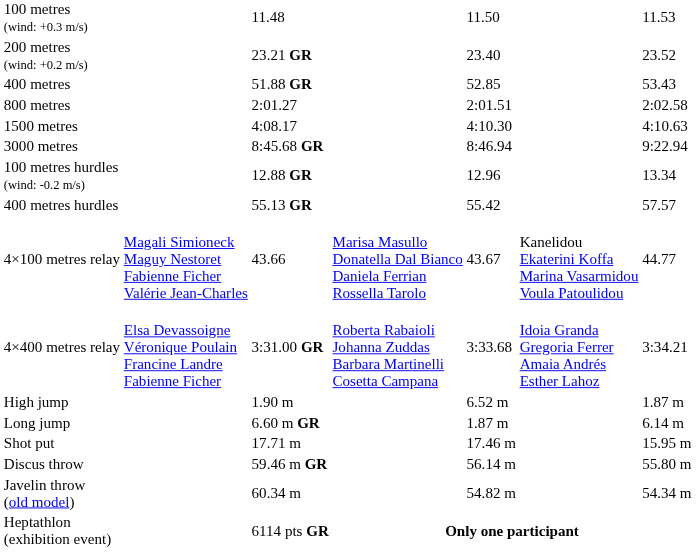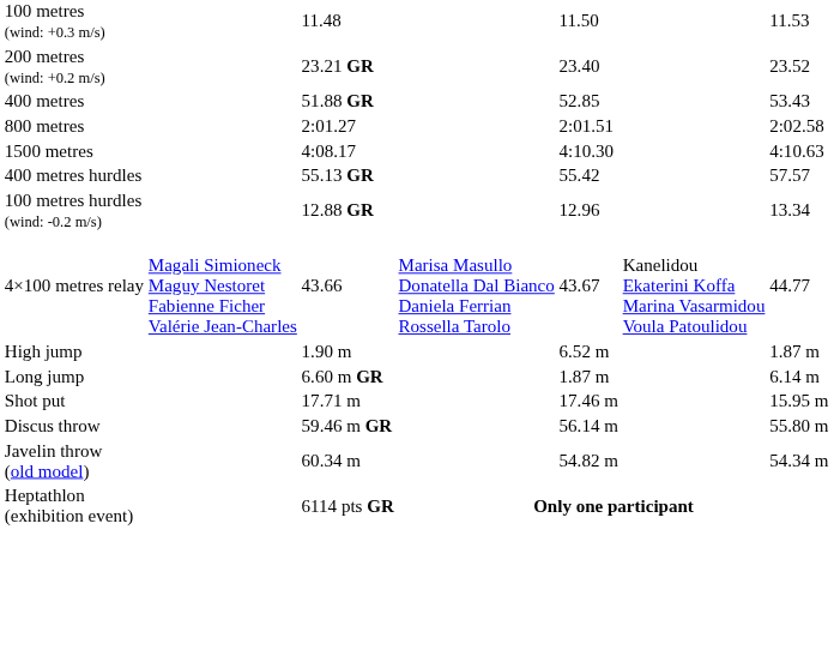 <table>
 <tr>
 <td>100 metres<br><small>(wind: +0.3 m/s)</small></td>
 <td></td>
 <td>11.48</td>
 <td></td>
 <td>11.50</td>
 <td></td>
 <td>11.53</td>
 </tr>
 <tr>
 <td>200 metres<br><small>(wind: +0.2 m/s)</small></td>
 <td></td>
 <td>23.21 <strong>GR</strong></td>
 <td></td>
 <td>23.40</td>
 <td></td>
 <td>23.52</td>
 </tr>
 <tr>
 <td>400 metres</td>
 <td></td>
 <td>51.88 <strong>GR</strong></td>
 <td></td>
 <td>52.85</td>
 <td></td>
 <td>53.43</td>
 </tr>
 <tr>
 <td>800 metres</td>
 <td></td>
 <td>2:01.27</td>
 <td></td>
 <td>2:01.51</td>
 <td></td>
 <td>2:02.58</td>
 </tr>
 <tr>
 <td>1500 metres</td>
 <td></td>
 <td>4:08.17</td>
 <td></td>
 <td>4:10.30</td>
 <td></td>
 <td>4:10.63</td>
 </tr>
 <tr>
-<td>3000 metres</td>
+<td>400 metres hurdles</td>
 <td></td>
-<td>8:45.68 <strong>GR</strong></td>
+<td>55.13 <strong>GR</strong></td>
 <td></td>
-<td>8:46.94</td>
+<td>55.42</td>
 <td></td>
-<td>9:22.94</td>
+<td>57.57</td>
 </tr>
 <tr>
 <td>100 metres hurdles<br><small>(wind: -0.2 m/s)</small></td>
 <td></td>
 <td>12.88 <strong>GR</strong></td>
 <td></td>
 <td>12.96</td>
 <td></td>
 <td>13.34</td>
 </tr>
 <tr>
-<td>400 metres hurdles</td>
-<td></td>
-<td>55.13 <strong>GR</strong></td>
-<td></td>
-<td>55.42</td>
-<td></td>
-<td>57.57</td>
-</tr>
-<tr>
 <td>4×100 metres relay</td>
 <td><br><a href='#'>Magali Simioneck</a><br><a href='#'>Maguy Nestoret</a><br><a href='#'>Fabienne Ficher</a><br><a href='#'>Valérie Jean-Charles</a></td>
 <td>43.66</td>
 <td><br><a href='#'>Marisa Masullo</a><br><a href='#'>Donatella Dal Bianco</a><br><a href='#'>Daniela Ferrian</a><br><a href='#'>Rossella Tarolo</a></td>
 <td>43.67</td>
 <td><br>Kanelidou<br><a href='#'>Ekaterini Koffa</a><br><a href='#'>Marina Vasarmidou</a><br><a href='#'>Voula Patoulidou</a></td>
 <td>44.77</td>
-</tr>
-<tr>
-<td>4×400 metres relay</td>
-<td><br><a href='#'>Elsa Devassoigne</a><br><a href='#'>Véronique Poulain</a><br><a href='#'>Francine Landre</a><br><a href='#'>Fabienne Ficher</a></td>
-<td>3:31.00 <strong>GR</strong></td>
-<td><br><a href='#'>Roberta Rabaioli</a><br><a href='#'>Johanna Zuddas</a><br><a href='#'>Barbara Martinelli</a><br><a href='#'>Cosetta Campana</a></td>
-<td>3:33.68</td>
-<td><br><a href='#'>Idoia Granda</a><br><a href='#'>Gregoria Ferrer</a><br><a href='#'>Amaia Andrés</a><br><a href='#'>Esther Lahoz</a></td>
-<td>3:34.21</td>
 </tr>
 <tr>
 <td>High jump</td>
 <td></td>
 <td>1.90 m</td>
 <td></td>
 <td>6.52 m</td>
 <td></td>
 <td>1.87 m</td>
 </tr>
 <tr>
 <td>Long jump</td>
 <td></td>
 <td>6.60 m <strong>GR</strong></td>
 <td></td>
 <td>1.87 m</td>
 <td></td>
 <td>6.14 m</td>
 </tr>
 <tr>
 <td>Shot put</td>
 <td></td>
 <td>17.71 m</td>
 <td></td>
 <td>17.46 m</td>
 <td></td>
 <td>15.95 m</td>
 </tr>
 <tr>
 <td>Discus throw</td>
 <td></td>
 <td>59.46 m <strong>GR</strong></td>
 <td></td>
 <td>56.14 m</td>
 <td></td>
 <td>55.80 m</td>
 </tr>
 <tr>
 <td>Javelin throw<br>(<a href='#'>old model</a>)</td>
 <td></td>
 <td>60.34 m</td>
 <td></td>
 <td>54.82 m</td>
 <td></td>
 <td>54.34 m</td>
 </tr>
 <tr>
 <td>Heptathlon<br>(exhibition event)</td>
 <td></td>
 <td>6114 pts <strong>GR</strong></td>
 <th colspan=4>Only one participant</th>
 </tr>
 </table>
